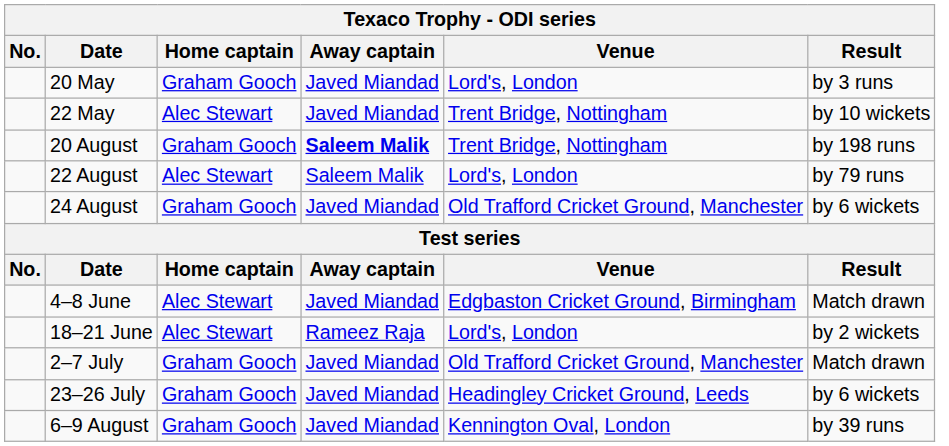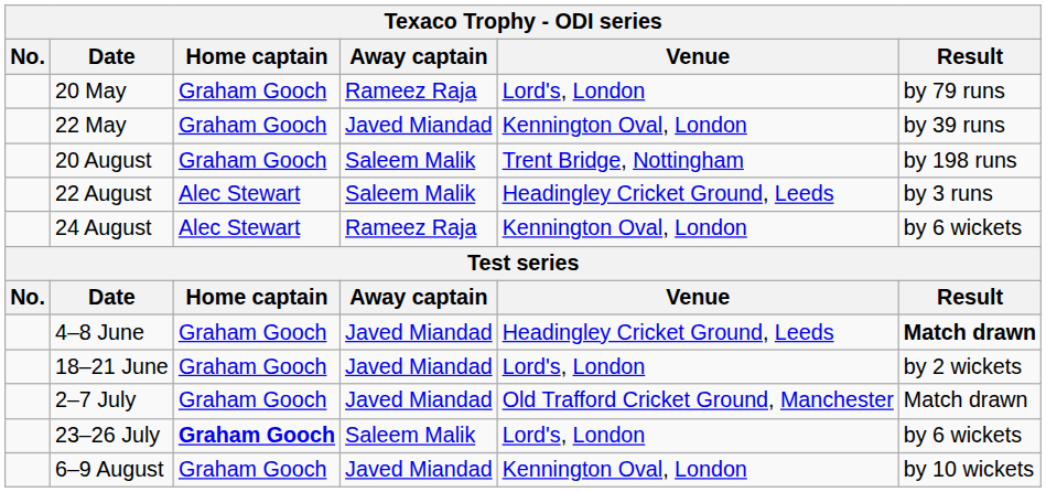 <table class="wikitable">
 <tr>
 <th colspan="9">Texaco Trophy - ODI series</th>
 </tr>
 <tr>
 <th>No.</th>
 <th>Date</th>
 <th>Home captain</th>
 <th>Away captain</th>
 <th>Venue</th>
 <th>Result</th>
 </tr>
 <tr>
 <td></td>
 <td>20 May</td>
 <td><a href='#'>Graham Gooch</a></td>
-<td><a href='#'>Javed Miandad</a></td>
+<td><a href='#'>Rameez Raja</a></td>
 <td><a href='#'>Lord's</a>, <a href='#'>London</a></td>
-<td> by 3 runs</td>
+<td> by 79 runs</td>
 </tr>
 <tr>
 <td></td>
 <td>22 May</td>
-<td><a href='#'>Alec Stewart</a></td>
+<td><a href='#'>Graham Gooch</a></td>
 <td><a href='#'>Javed Miandad</a></td>
-<td><a href='#'>Trent Bridge</a>, <a href='#'>Nottingham</a></td>
-<td> by 10 wickets</td>
+<td><a href='#'>Kennington Oval</a>, <a href='#'>London</a></td>
+<td> by 39 runs</td>
 </tr>
 <tr>
 <td></td>
 <td>20 August</td>
 <td><a href='#'>Graham Gooch</a></td>
-<td><strong><a href='#'>Saleem Malik</a></strong></td>
+<td><a href='#'>Saleem Malik</a></td>
 <td><a href='#'>Trent Bridge</a>, <a href='#'>Nottingham</a></td>
 <td> by 198 runs</td>
 </tr>
 <tr>
 <td></td>
 <td>22 August</td>
 <td><a href='#'>Alec Stewart</a></td>
 <td><a href='#'>Saleem Malik</a></td>
-<td><a href='#'>Lord's</a>, <a href='#'>London</a></td>
-<td> by 79 runs</td>
+<td><a href='#'>Headingley Cricket Ground</a>, <a href='#'>Leeds</a></td>
+<td> by 3 runs</td>
 </tr>
 <tr>
 <td></td>
 <td>24 August</td>
-<td><a href='#'>Graham Gooch</a></td>
-<td><a href='#'>Javed Miandad</a></td>
-<td><a href='#'>Old Trafford Cricket Ground</a>, <a href='#'>Manchester</a></td>
+<td><a href='#'>Alec Stewart</a></td>
+<td><a href='#'>Rameez Raja</a></td>
+<td><a href='#'>Kennington Oval</a>, <a href='#'>London</a></td>
 <td> by 6 wickets</td>
 </tr>
 <tr>
 <th colspan="9">Test series</th>
 </tr>
 <tr>
 <th>No.</th>
 <th>Date</th>
 <th>Home captain</th>
 <th>Away captain</th>
 <th>Venue</th>
 <th>Result</th>
 </tr>
 <tr>
 <td></td>
 <td>4–8 June</td>
-<td><a href='#'>Alec Stewart</a></td>
+<td><a href='#'>Graham Gooch</a></td>
 <td><a href='#'>Javed Miandad</a></td>
-<td><a href='#'>Edgbaston Cricket Ground</a>, <a href='#'>Birmingham</a></td>
-<td>Match drawn</td>
+<td><a href='#'>Headingley Cricket Ground</a>, <a href='#'>Leeds</a></td>
+<td><strong>Match drawn</strong></td>
 </tr>
 <tr>
 <td></td>
 <td>18–21 June</td>
-<td><a href='#'>Alec Stewart</a></td>
-<td><a href='#'>Rameez Raja</a></td>
+<td><a href='#'>Graham Gooch</a></td>
+<td><a href='#'>Javed Miandad</a></td>
 <td><a href='#'>Lord's</a>, <a href='#'>London</a></td>
 <td> by 2 wickets</td>
 </tr>
 <tr>
 <td></td>
 <td>2–7 July</td>
 <td><a href='#'>Graham Gooch</a></td>
 <td><a href='#'>Javed Miandad</a></td>
 <td><a href='#'>Old Trafford Cricket Ground</a>, <a href='#'>Manchester</a></td>
 <td>Match drawn</td>
 </tr>
 <tr>
 <td></td>
 <td>23–26 July</td>
-<td><a href='#'>Graham Gooch</a></td>
-<td><a href='#'>Javed Miandad</a></td>
-<td><a href='#'>Headingley Cricket Ground</a>, <a href='#'>Leeds</a></td>
+<td><strong><a href='#'>Graham Gooch</a></strong></td>
+<td><a href='#'>Saleem Malik</a></td>
+<td><a href='#'>Lord's</a>, <a href='#'>London</a></td>
 <td> by 6 wickets</td>
 </tr>
 <tr>
 <td></td>
 <td>6–9 August</td>
 <td><a href='#'>Graham Gooch</a></td>
 <td><a href='#'>Javed Miandad</a></td>
 <td><a href='#'>Kennington Oval</a>, <a href='#'>London</a></td>
-<td> by 39 runs</td>
+<td> by 10 wickets</td>
 </tr>
 </table>
